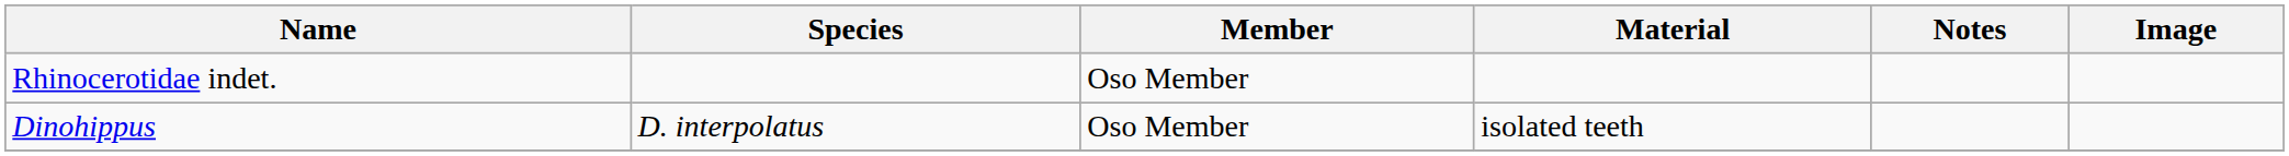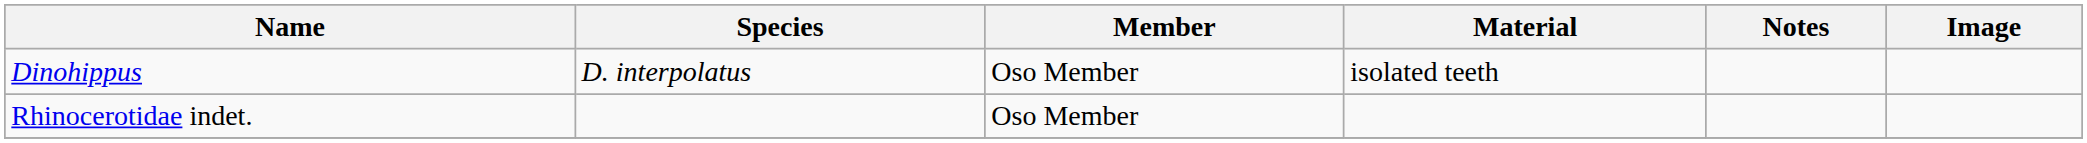 <table class="wikitable" align="center" width="75%">
 <tr>
 <th>Name</th>
 <th>Species</th>
 <th>Member</th>
 <th>Material</th>
 <th>Notes</th>
 <th>Image</th>
 </tr>
 <tr>
+<td><em><a href='#'>Dinohippus</a></em></td>
+<td><em>D. interpolatus</em></td>
+<td>Oso Member</td>
+<td>isolated teeth</td>
+<td></td>
+<td></td>
+</tr>
+<tr>
 <td><a href='#'>Rhinocerotidae</a> indet.</td>
 <td></td>
 <td>Oso Member</td>
 <td></td>
 <td></td>
 <td></td>
 </tr>
 <tr>
-<td><em><a href='#'>Dinohippus</a></em></td>
-<td><em>D. interpolatus</em></td>
-<td>Oso Member</td>
-<td>isolated teeth</td>
-<td></td>
-<td></td>
-</tr>
-<tr>
 </tr>
 </table>
